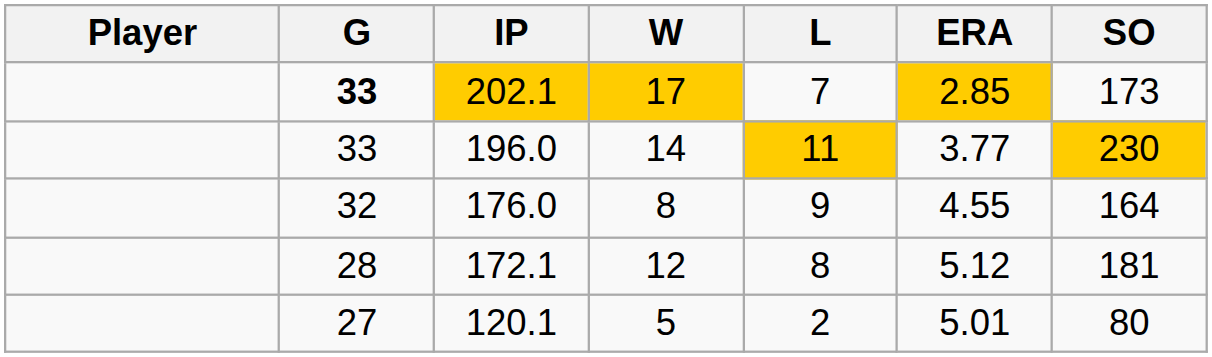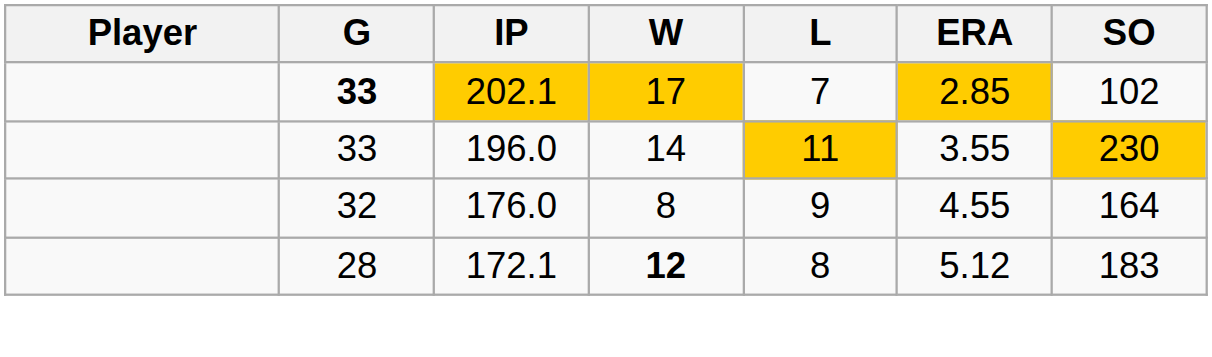 <table class="wikitable sortable">
 <tr>
 <th bgcolor="#DDDDFF" width="16%">Player</th>
 <th bgcolor="#DDDDFF" width="9%">G</th>
 <th bgcolor="#DDDDFF" width="9%">IP</th>
 <th bgcolor="#DDDDFF" width="9%">W</th>
 <th bgcolor="#DDDDFF" width="9%">L</th>
 <th bgcolor="#DDDDFF" width="9%">ERA</th>
 <th bgcolor="#DDDDFF" width="9%">SO</th>
 </tr>
 <tr align="center">
 <td></td>
 <td><strong>33</strong></td>
 <td bgcolor="#FFCC00">202.1</td>
 <td bgcolor="#FFCC00">17</td>
 <td>7</td>
 <td bgcolor="#FFCC00">2.85</td>
-<td>173</td>
+<td>102</td>
 </tr>
 <tr align="center">
 <td></td>
 <td>33</td>
 <td>196.0</td>
 <td>14</td>
 <td bgcolor="#FFCC00">11</td>
-<td>3.77</td>
+<td>3.55</td>
 <td bgcolor="#FFCC00">230</td>
 </tr>
 <tr align="center">
 <td></td>
 <td>32</td>
 <td>176.0</td>
 <td>8</td>
 <td>9</td>
 <td>4.55</td>
 <td>164</td>
 </tr>
 <tr align="center">
 <td></td>
 <td>28</td>
 <td>172.1</td>
-<td>12</td>
+<td><strong>12</strong></td>
 <td>8</td>
 <td>5.12</td>
-<td>181</td>
-</tr>
-<tr align="center">
-<td></td>
-<td>27</td>
-<td>120.1</td>
-<td>5</td>
-<td>2</td>
-<td>5.01</td>
-<td>80</td>
+<td>183</td>
 </tr>
 </table>
